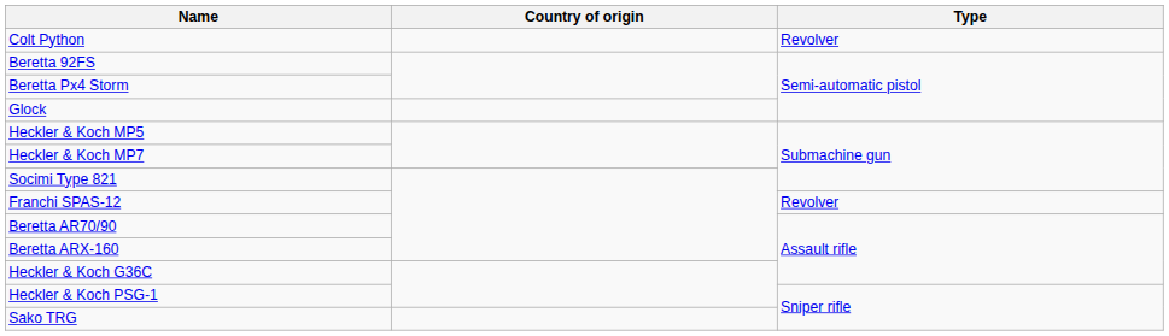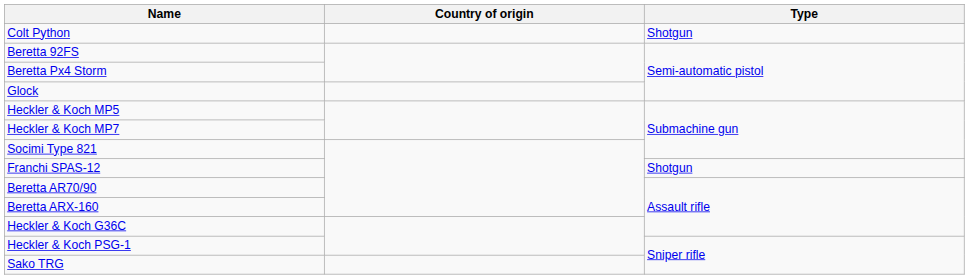 <table class="wikitable" border="0" width="100%">
 <tr>
 <th width="25%">Name</th>
 <th width="25%">Country of origin</th>
 <th width="25%">Type</th>
 </tr>
 <tr>
 <td><a href='#'>Colt Python</a></td>
 <td></td>
-<td><a href='#'>Revolver</a></td>
+<td><a href='#'>Shotgun</a></td>
 </tr>
 <tr>
 <td><a href='#'>Beretta 92FS</a></td>
 <td rowspan="2"></td>
 <td rowspan="3"><a href='#'>Semi-automatic pistol</a></td>
 </tr>
 <tr>
 <td><a href='#'>Beretta Px4 Storm</a></td>
 </tr>
 <tr>
 <td><a href='#'>Glock</a></td>
 <td></td>
 </tr>
 <tr>
 <td><a href='#'>Heckler & Koch MP5</a></td>
 <td rowspan="2"></td>
 <td rowspan="3"><a href='#'>Submachine gun</a></td>
 </tr>
 <tr>
 <td><a href='#'>Heckler & Koch MP7</a></td>
 </tr>
 <tr>
 <td><a href='#'>Socimi Type 821</a></td>
 <td rowspan="4"></td>
 </tr>
 <tr>
 <td><a href='#'>Franchi SPAS-12</a></td>
-<td><a href='#'>Revolver</a></td>
+<td><a href='#'>Shotgun</a></td>
 </tr>
 <tr>
 <td><a href='#'>Beretta AR70/90</a></td>
 <td rowspan="3"><a href='#'>Assault rifle</a></td>
 </tr>
 <tr>
 <td><a href='#'>Beretta ARX-160</a></td>
 </tr>
 <tr>
 <td><a href='#'>Heckler & Koch G36C</a></td>
 <td rowspan="2"></td>
 </tr>
 <tr>
 <td><a href='#'>Heckler & Koch PSG-1</a></td>
 <td rowspan="2"><a href='#'>Sniper rifle</a></td>
 </tr>
 <tr>
 <td><a href='#'>Sako TRG</a></td>
 <td></td>
 </tr>
 </table>
